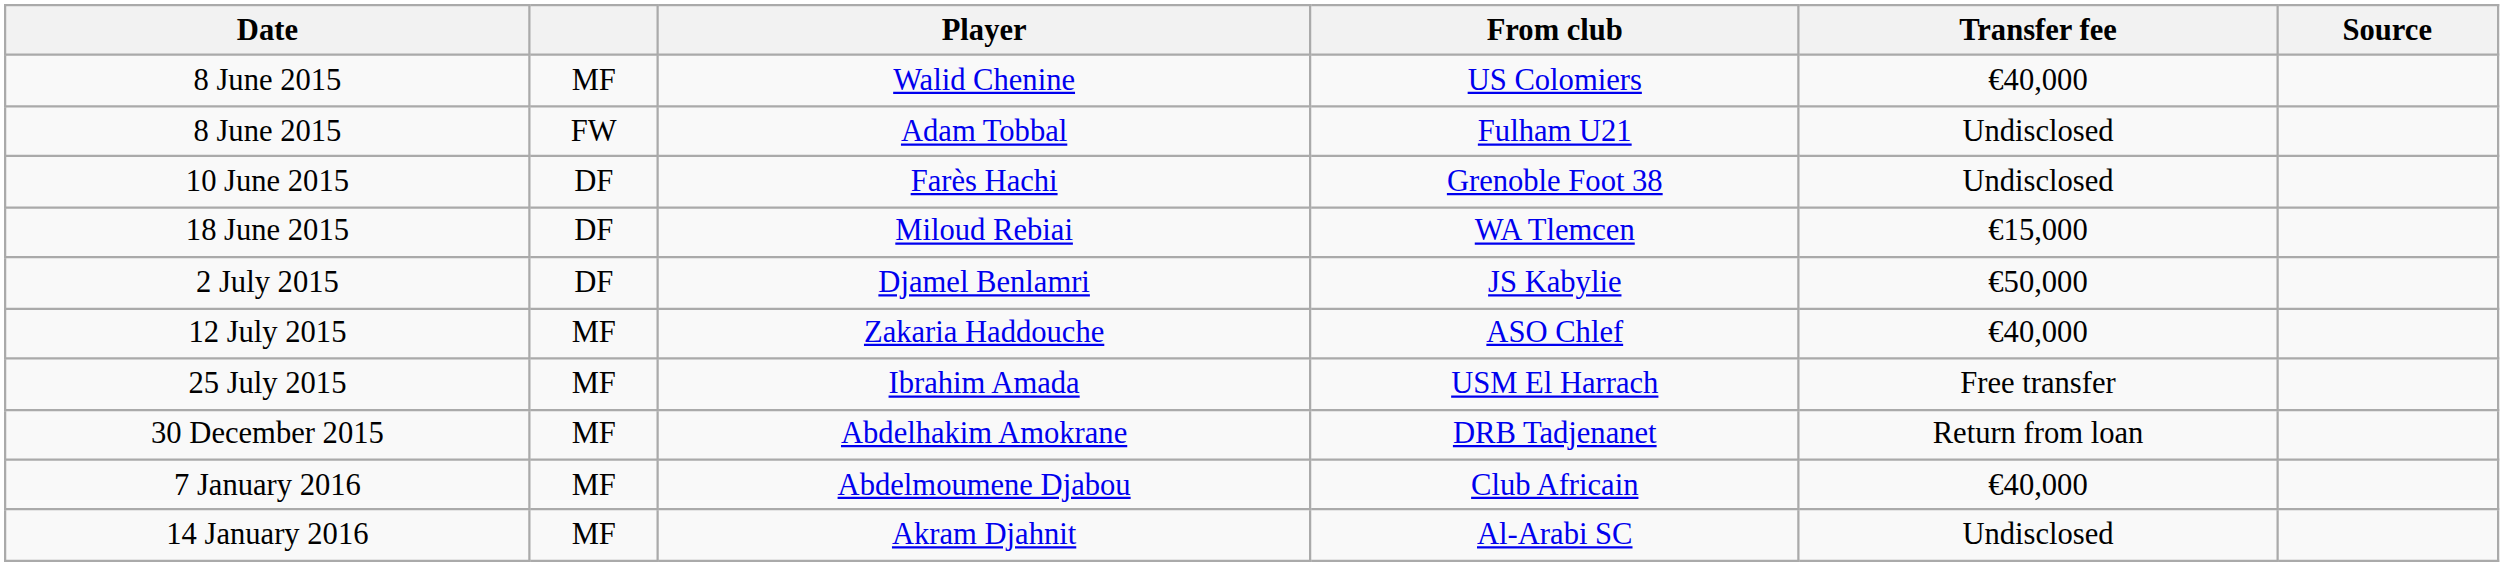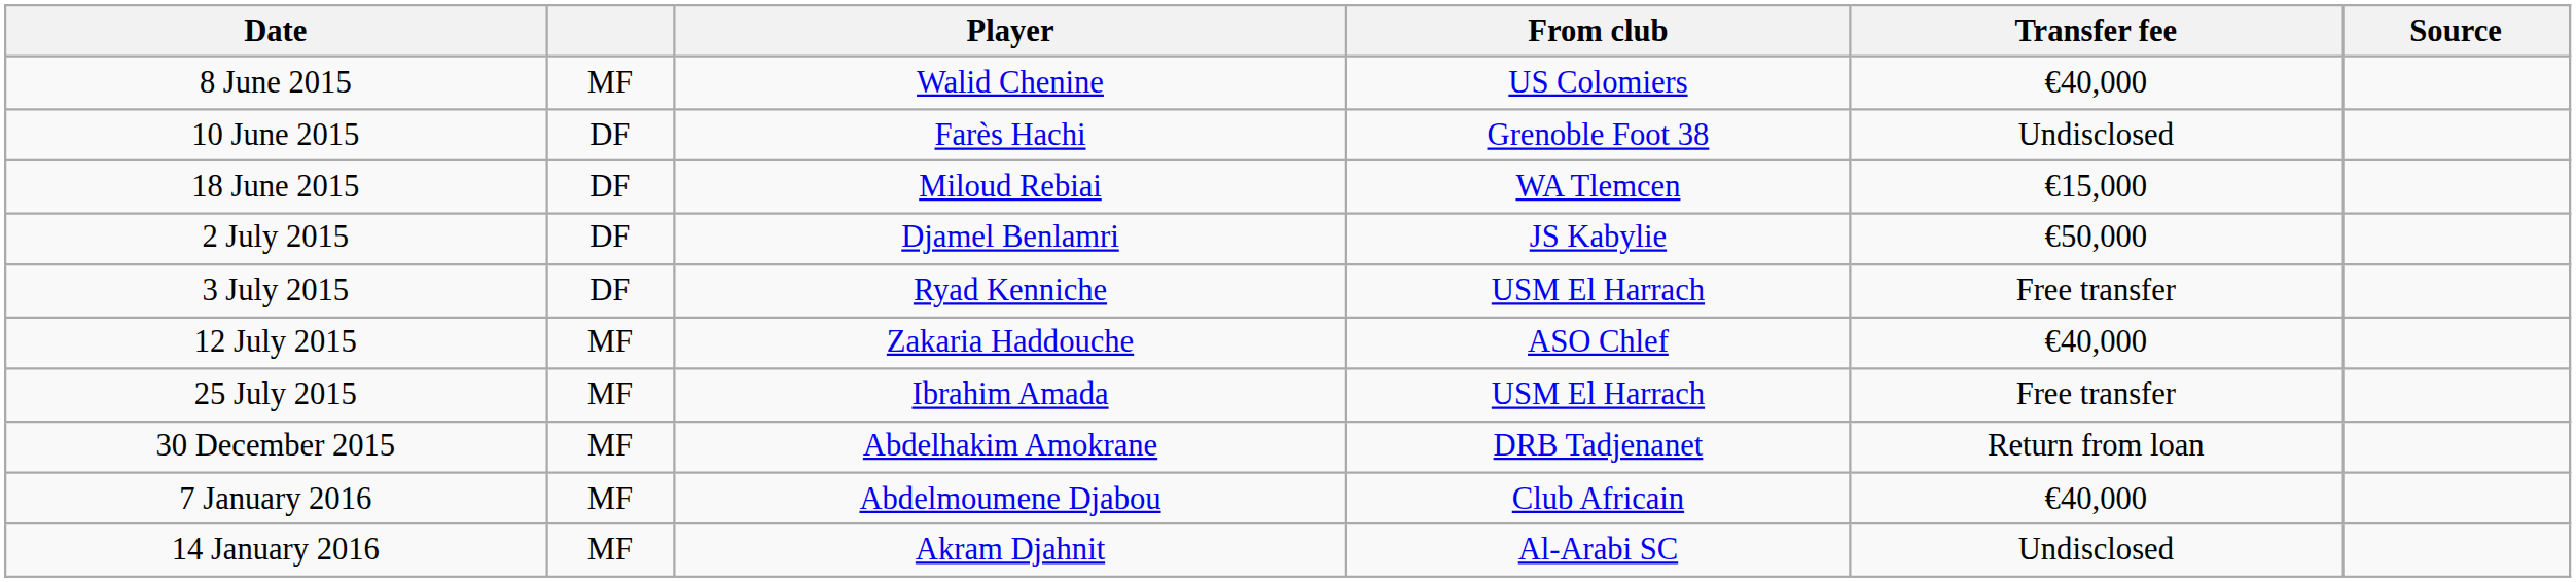 <table class="wikitable sortable" style="width:70%; text-align:center; font-size:85%; text-align:centre;">
 <tr>
 <th>Date</th>
 <th></th>
 <th>Player</th>
 <th>From club</th>
 <th>Transfer fee</th>
 <th>Source</th>
 </tr>
 <tr>
 <td>8 June 2015</td>
 <td>MF</td>
 <td> <a href='#'>Walid Chenine</a></td>
 <td> <a href='#'>US Colomiers</a></td>
 <td>€40,000</td>
-<td></td>
-</tr>
-<tr>
-<td>8 June 2015</td>
-<td>FW</td>
-<td> <a href='#'>Adam Tobbal</a></td>
-<td> <a href='#'>Fulham U21</a></td>
-<td>Undisclosed</td>
 <td></td>
 </tr>
 <tr>
 <td>10 June 2015</td>
 <td>DF</td>
 <td> <a href='#'>Farès Hachi</a></td>
 <td> <a href='#'>Grenoble Foot 38</a></td>
 <td>Undisclosed</td>
 <td></td>
 </tr>
 <tr>
 <td>18 June 2015</td>
 <td>DF</td>
 <td> <a href='#'>Miloud Rebiai</a></td>
 <td><a href='#'>WA Tlemcen</a></td>
 <td>€15,000</td>
 <td></td>
 </tr>
 <tr>
 <td>2 July 2015</td>
 <td>DF</td>
 <td> <a href='#'>Djamel Benlamri</a></td>
 <td><a href='#'>JS Kabylie</a></td>
 <td>€50,000</td>
+<td></td>
+</tr>
+<tr>
+<td>3 July 2015</td>
+<td>DF</td>
+<td> <a href='#'>Ryad Kenniche</a></td>
+<td><a href='#'>USM El Harrach</a></td>
+<td>Free transfer</td>
 <td></td>
 </tr>
 <tr>
 <td>12 July 2015</td>
 <td>MF</td>
 <td> <a href='#'>Zakaria Haddouche</a></td>
 <td><a href='#'>ASO Chlef</a></td>
 <td>€40,000</td>
 <td></td>
 </tr>
 <tr>
 <td>25 July 2015</td>
 <td>MF</td>
 <td> <a href='#'>Ibrahim Amada</a></td>
 <td><a href='#'>USM El Harrach</a></td>
 <td>Free transfer</td>
 <td></td>
 </tr>
 <tr>
 <td>30 December 2015</td>
 <td>MF</td>
 <td> <a href='#'>Abdelhakim Amokrane</a></td>
 <td><a href='#'>DRB Tadjenanet</a></td>
 <td>Return from loan</td>
 <td></td>
 </tr>
 <tr>
 <td>7 January 2016</td>
 <td>MF</td>
 <td> <a href='#'>Abdelmoumene Djabou</a></td>
 <td> <a href='#'>Club Africain</a></td>
 <td>€40,000</td>
 <td></td>
 </tr>
 <tr>
 <td>14 January 2016</td>
 <td>MF</td>
 <td> <a href='#'>Akram Djahnit</a></td>
 <td> <a href='#'>Al-Arabi SC</a></td>
 <td>Undisclosed</td>
 <td></td>
 </tr>
 </table>
